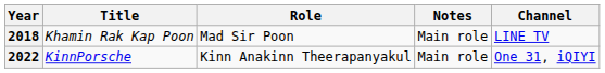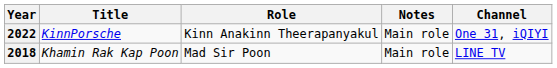 <table class="wikitable sortable plainrowheaders">
 <tr>
 <th scope="col">Year</th>
 <th scope="col">Title</th>
 <th scope="col">Role</th>
 <th class="unsortable" scope="col">Notes</th>
 <th class="unsortable" scope="col">Channel</th>
 </tr>
 <tr>
+<th scope="row" rowspan="1">2022</th>
+<td><em><a href='#'>KinnPorsche</a></em></td>
+<td>Kinn Anakinn Theerapanyakul</td>
+<td>Main role</td>
+<td><a href='#'>One 31</a>, <a href='#'>iQIYI</a></td>
+</tr>
+<tr>
 <th scope="row" rowspan="1">2018</th>
 <td><em>Khamin Rak Kap Poon</em></td>
 <td>Mad Sir Poon</td>
 <td>Main role</td>
 <td><a href='#'>LINE TV</a></td>
 </tr>
-<tr>
-<th scope="row" rowspan="1">2022</th>
-<td><em><a href='#'>KinnPorsche</a></em></td>
-<td>Kinn Anakinn Theerapanyakul</td>
-<td>Main role</td>
-<td><a href='#'>One 31</a>, <a href='#'>iQIYI</a></td>
-</tr>
 </table>
